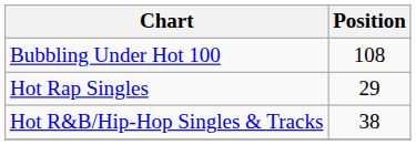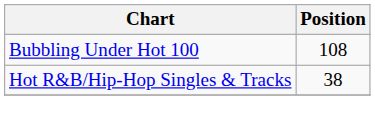 <table class="wikitable">
 <tr>
 <th>Chart</th>
 <th>Position</th>
 </tr>
 <tr>
 <td><a href='#'>Bubbling Under Hot 100</a></td>
 <td align="center">108</td>
 </tr>
 <tr>
-<td><a href='#'>Hot Rap Singles</a></td>
-<td align="center">29</td>
-</tr>
-<tr>
 <td><a href='#'>Hot R&B/Hip-Hop Singles & Tracks</a></td>
 <td align="center">38</td>
 </tr>
 <tr>
 </tr>
 </table>
